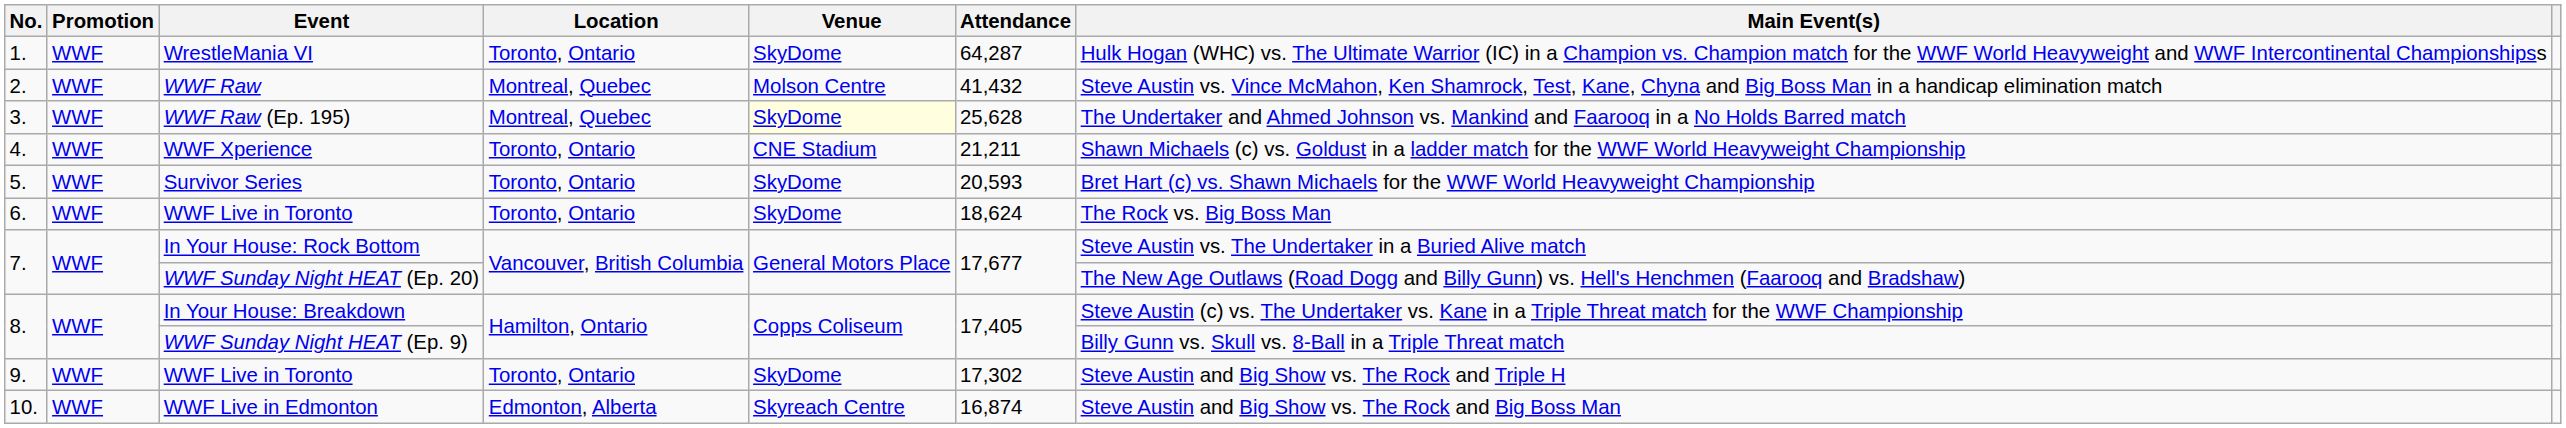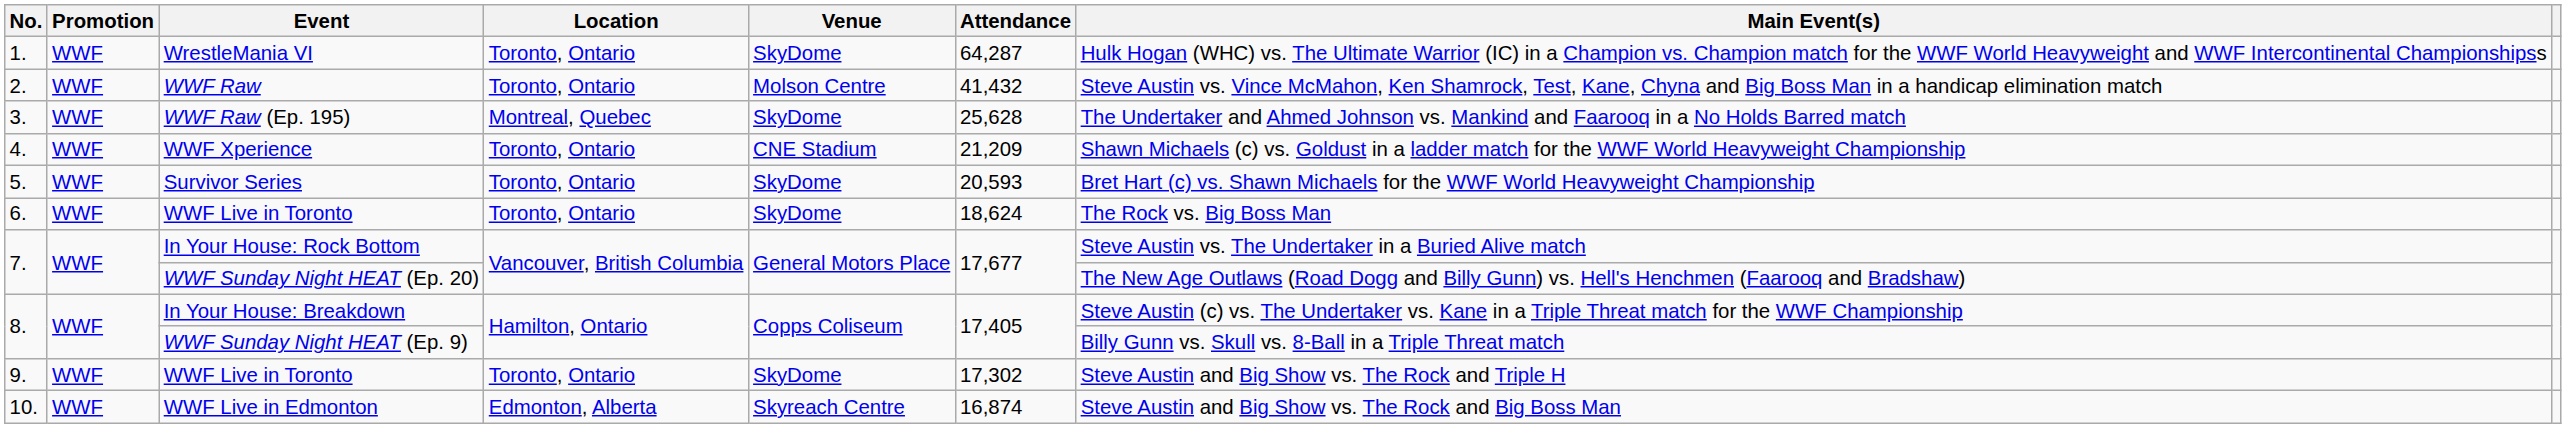 <table class="wikitable sortable" style="font-size:85%;">
 <tr>
 <th>No.</th>
 <th>Promotion</th>
 <th>Event</th>
 <th>Location</th>
 <th>Venue</th>
 <th>Attendance</th>
 <th class=unsortable>Main Event(s)</th>
 <th class=unsortable></th>
 </tr>
 <tr>
 <td>1.</td>
 <td><a href='#'>WWF</a></td>
 <td><a href='#'>WrestleMania VI</a> <br> </td>
 <td><a href='#'>Toronto</a>, <a href='#'>Ontario</a></td>
 <td><a href='#'>SkyDome</a></td>
 <td>64,287</td>
 <td><a href='#'>Hulk Hogan</a> (WHC) vs. <a href='#'>The Ultimate Warrior</a> (IC) in a <a href='#'>Champion vs. Champion match</a> for the <a href='#'>WWF World Heavyweight</a> and <a href='#'>WWF Intercontinental Championships</a>s</td>
 <td></td>
 </tr>
 <tr>
 <td>2.</td>
 <td><a href='#'>WWF</a></td>
 <td><em><a href='#'>WWF Raw</a></em> <br> </td>
-<td><a href='#'>Montreal</a>, <a href='#'>Quebec</a></td>
+<td><a href='#'>Toronto</a>, <a href='#'>Ontario</a></td>
 <td><a href='#'>Molson Centre</a></td>
 <td>41,432</td>
 <td><a href='#'>Steve Austin</a> vs. <a href='#'>Vince McMahon</a>, <a href='#'>Ken Shamrock</a>, <a href='#'>Test</a>, <a href='#'>Kane</a>, <a href='#'>Chyna</a> and <a href='#'>Big Boss Man</a> in a handicap elimination match</td>
 <td></td>
 </tr>
 <tr>
 <td>3.</td>
 <td><a href='#'>WWF</a></td>
 <td><em><a href='#'>WWF Raw</a></em> (Ep. 195) <br> </td>
 <td><a href='#'>Montreal</a>, <a href='#'>Quebec</a></td>
-<td style="background: lightyellow;"><a href='#'>SkyDome</a></td>
+<td><a href='#'>SkyDome</a></td>
 <td>25,628</td>
 <td><a href='#'>The Undertaker</a> and <a href='#'>Ahmed Johnson</a> vs. <a href='#'>Mankind</a> and <a href='#'>Faarooq</a> in a <a href='#'>No Holds Barred match</a></td>
 <td></td>
 </tr>
 <tr>
 <td>4.</td>
 <td><a href='#'>WWF</a></td>
 <td><a href='#'>WWF Xperience</a> <br> </td>
 <td><a href='#'>Toronto</a>, <a href='#'>Ontario</a></td>
 <td><a href='#'>CNE Stadium</a></td>
-<td>21,211</td>
+<td>21,209</td>
 <td><a href='#'>Shawn Michaels</a> (c) vs. <a href='#'>Goldust</a> in a <a href='#'>ladder match</a> for the <a href='#'>WWF World Heavyweight Championship</a></td>
 <td></td>
 </tr>
 <tr>
 <td>5.</td>
 <td><a href='#'>WWF</a></td>
 <td><a href='#'>Survivor Series</a> <br> </td>
 <td><a href='#'>Toronto</a>, <a href='#'>Ontario</a></td>
 <td><a href='#'>SkyDome</a></td>
 <td>20,593</td>
 <td><a href='#'>Bret Hart (c) vs. Shawn Michaels</a> for the <a href='#'>WWF World Heavyweight Championship</a></td>
 <td></td>
 </tr>
 <tr>
 <td>6.</td>
 <td><a href='#'>WWF</a></td>
 <td><a href='#'>WWF Live in Toronto</a> <br> </td>
 <td><a href='#'>Toronto</a>, <a href='#'>Ontario</a></td>
 <td><a href='#'>SkyDome</a></td>
 <td>18,624</td>
 <td><a href='#'>The Rock</a> vs. <a href='#'>Big Boss Man</a></td>
 <td></td>
 </tr>
 <tr>
 <td rowspan=2>7.</td>
 <td rowspan=2><a href='#'>WWF</a></td>
 <td><a href='#'>In Your House: Rock Bottom</a> <br> </td>
 <td rowspan=2><a href='#'>Vancouver</a>, <a href='#'>British Columbia</a></td>
 <td rowspan=2><a href='#'>General Motors Place</a></td>
 <td rowspan=2>17,677</td>
 <td><a href='#'>Steve Austin</a> vs. <a href='#'>The Undertaker</a> in a <a href='#'>Buried Alive match</a></td>
 <td rowspan=2></td>
 </tr>
 <tr>
 <td><em><a href='#'>WWF Sunday Night HEAT</a></em> (Ep. 20) <br> </td>
 <td><a href='#'>The New Age Outlaws</a> (<a href='#'>Road Dogg</a> and <a href='#'>Billy Gunn</a>) vs. <a href='#'>Hell's Henchmen</a> (<a href='#'>Faarooq</a> and <a href='#'>Bradshaw</a>)</td>
 </tr>
 <tr>
 <td rowspan=2>8.</td>
 <td rowspan=2><a href='#'>WWF</a></td>
 <td><a href='#'>In Your House: Breakdown</a> <br> </td>
 <td rowspan=2><a href='#'>Hamilton</a>, <a href='#'>Ontario</a></td>
 <td rowspan=2><a href='#'>Copps Coliseum</a></td>
 <td rowspan=2>17,405</td>
 <td><a href='#'>Steve Austin</a> (c) vs. <a href='#'>The Undertaker</a> vs. <a href='#'>Kane</a> in a <a href='#'>Triple Threat match</a> for the <a href='#'>WWF Championship</a></td>
 <td rowspan=2></td>
 </tr>
 <tr>
 <td><em><a href='#'>WWF Sunday Night HEAT</a></em> (Ep. 9) <br> </td>
 <td><a href='#'>Billy Gunn</a> vs. <a href='#'>Skull</a> vs. <a href='#'>8-Ball</a> in a <a href='#'>Triple Threat match</a></td>
 </tr>
 <tr>
 <td>9.</td>
 <td><a href='#'>WWF</a></td>
 <td><a href='#'>WWF Live in Toronto</a> <br> </td>
 <td><a href='#'>Toronto</a>, <a href='#'>Ontario</a></td>
 <td><a href='#'>SkyDome</a></td>
 <td>17,302</td>
 <td><a href='#'>Steve Austin</a> and <a href='#'>Big Show</a> vs. <a href='#'>The Rock</a> and <a href='#'>Triple H</a></td>
 <td></td>
 </tr>
 <tr>
 <td>10.</td>
 <td><a href='#'>WWF</a></td>
 <td><a href='#'>WWF Live in Edmonton</a> <br> </td>
 <td><a href='#'>Edmonton</a>, <a href='#'>Alberta</a></td>
 <td><a href='#'>Skyreach Centre</a></td>
 <td>16,874</td>
 <td><a href='#'>Steve Austin</a> and <a href='#'>Big Show</a> vs. <a href='#'>The Rock</a> and <a href='#'>Big Boss Man</a></td>
 <td></td>
 </tr>
 </table>
